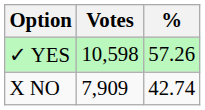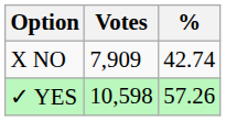 <table class="wikitable">
 <tr>
 <th>Option</th>
 <th>Votes</th>
 <th>%</th>
 </tr>
 <tr>
+<td>X NO</td>
+<td>7,909</td>
+<td>42.74</td>
+</tr>
+<tr>
 <td style=background:#bbf8be>✓ YES</td>
 <td style=background:#bbf8be>10,598</td>
 <td style=background:#bbf8be>57.26</td>
 </tr>
-<tr>
-<td>X NO</td>
-<td>7,909</td>
-<td>42.74</td>
-</tr>
 </table>
